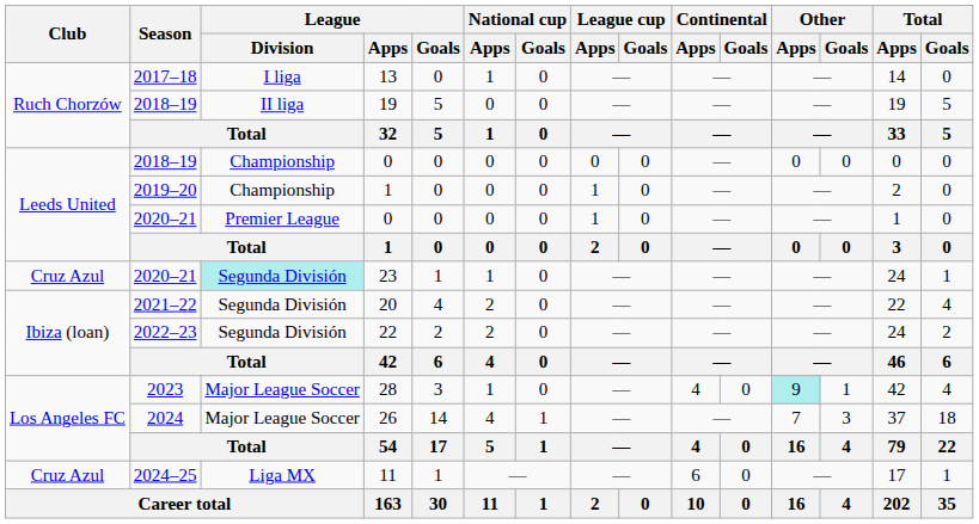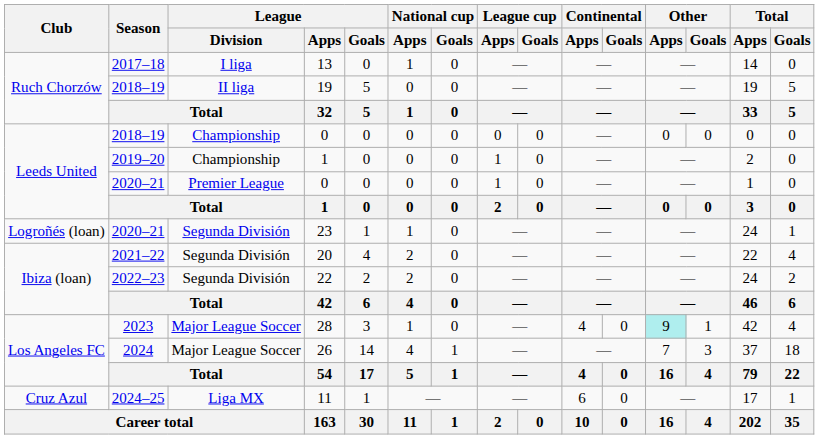 <table class="wikitable" style="text-align: center">
 <tr>
 <th rowspan="2">Club</th>
 <th rowspan="2">Season</th>
 <th colspan="3">League</th>
 <th colspan="2">National cup</th>
 <th colspan="2">League cup</th>
 <th colspan="2">Continental</th>
 <th colspan="2">Other</th>
 <th colspan="2">Total</th>
 </tr>
 <tr>
 <th>Division</th>
 <th>Apps</th>
 <th>Goals</th>
 <th>Apps</th>
 <th>Goals</th>
 <th>Apps</th>
 <th>Goals</th>
 <th>Apps</th>
 <th>Goals</th>
 <th>Apps</th>
 <th>Goals</th>
 <th>Apps</th>
 <th>Goals</th>
 </tr>
 <tr>
 <td rowspan="3"><a href='#'>Ruch Chorzów</a></td>
 <td><a href='#'>2017–18</a></td>
 <td><a href='#'>I liga</a></td>
 <td>13</td>
 <td>0</td>
 <td>1</td>
 <td>0</td>
 <td colspan="2">—</td>
 <td colspan="2">—</td>
 <td colspan="2">—</td>
 <td>14</td>
 <td>0</td>
 </tr>
 <tr>
 <td><a href='#'>2018–19</a></td>
 <td><a href='#'>II liga</a></td>
 <td>19</td>
 <td>5</td>
 <td>0</td>
 <td>0</td>
 <td colspan="2">—</td>
 <td colspan="2">—</td>
 <td colspan="2">—</td>
 <td>19</td>
 <td>5</td>
 </tr>
 <tr>
 <th colspan="2">Total</th>
 <th>32</th>
 <th>5</th>
 <th>1</th>
 <th>0</th>
 <th colspan="2">—</th>
 <th colspan="2">—</th>
 <th colspan="2">—</th>
 <th>33</th>
 <th>5</th>
 </tr>
 <tr>
 <td rowspan="4"><a href='#'>Leeds United</a></td>
 <td><a href='#'>2018–19</a></td>
 <td><a href='#'>Championship</a></td>
 <td>0</td>
 <td>0</td>
 <td>0</td>
 <td>0</td>
 <td>0</td>
 <td>0</td>
 <td colspan="2">—</td>
 <td>0</td>
 <td>0</td>
 <td>0</td>
 <td>0</td>
 </tr>
 <tr>
 <td><a href='#'>2019–20</a></td>
 <td>Championship</td>
 <td>1</td>
 <td>0</td>
 <td>0</td>
 <td>0</td>
 <td>1</td>
 <td>0</td>
 <td colspan="2">—</td>
 <td colspan="2">—</td>
 <td>2</td>
 <td>0</td>
 </tr>
 <tr>
 <td><a href='#'>2020–21</a></td>
 <td><a href='#'>Premier League</a></td>
 <td>0</td>
 <td>0</td>
 <td>0</td>
 <td>0</td>
 <td>1</td>
 <td>0</td>
 <td colspan="2">—</td>
 <td colspan="2">—</td>
 <td>1</td>
 <td>0</td>
 </tr>
 <tr>
 <th colspan="2">Total</th>
 <th>1</th>
 <th>0</th>
 <th>0</th>
 <th>0</th>
 <th>2</th>
 <th>0</th>
 <th colspan="2">—</th>
 <th>0</th>
 <th>0</th>
 <th>3</th>
 <th>0</th>
 </tr>
 <tr>
-<td rowspan="1"><a href='#'>Cruz Azul</a></td>
+<td><a href='#'>Logroñés</a> (loan)</td>
 <td><a href='#'>2020–21</a></td>
-<td style="background: paleturquoise;"><a href='#'>Segunda División</a></td>
+<td><a href='#'>Segunda División</a></td>
 <td>23</td>
 <td>1</td>
 <td>1</td>
 <td>0</td>
 <td colspan="2">—</td>
 <td colspan="2">—</td>
 <td colspan="2">—</td>
 <td>24</td>
 <td>1</td>
 </tr>
 <tr>
 <td rowspan="3"><a href='#'>Ibiza</a> (loan)</td>
 <td><a href='#'>2021–22</a></td>
 <td>Segunda División</td>
 <td>20</td>
 <td>4</td>
 <td>2</td>
 <td>0</td>
 <td colspan="2">—</td>
 <td colspan="2">—</td>
 <td colspan="2">—</td>
 <td>22</td>
 <td>4</td>
 </tr>
 <tr>
 <td><a href='#'>2022–23</a></td>
 <td>Segunda División</td>
 <td>22</td>
 <td>2</td>
 <td>2</td>
 <td>0</td>
 <td colspan="2">—</td>
 <td colspan="2">—</td>
 <td colspan="2">—</td>
 <td>24</td>
 <td>2</td>
 </tr>
 <tr>
 <th colspan="2">Total</th>
 <th>42</th>
 <th>6</th>
 <th>4</th>
 <th>0</th>
 <th colspan="2">—</th>
 <th colspan="2">—</th>
 <th colspan="2">—</th>
 <th>46</th>
 <th>6</th>
 </tr>
 <tr>
 <td rowspan="3"><a href='#'>Los Angeles FC</a></td>
 <td><a href='#'>2023</a></td>
 <td><a href='#'>Major League Soccer</a></td>
 <td>28</td>
 <td>3</td>
 <td>1</td>
 <td>0</td>
 <td colspan="2">—</td>
 <td>4</td>
 <td>0</td>
 <td style="background: paleturquoise;">9</td>
 <td>1</td>
 <td>42</td>
 <td>4</td>
 </tr>
 <tr>
 <td><a href='#'>2024</a></td>
 <td>Major League Soccer</td>
 <td>26</td>
 <td>14</td>
 <td>4</td>
 <td>1</td>
 <td colspan="2">—</td>
 <td colspan="2">—</td>
 <td>7</td>
 <td>3</td>
 <td>37</td>
 <td>18</td>
 </tr>
 <tr>
 <th colspan="2">Total</th>
 <th>54</th>
 <th>17</th>
 <th>5</th>
 <th>1</th>
 <th colspan="2">—</th>
 <th>4</th>
 <th>0</th>
 <th>16</th>
 <th>4</th>
 <th>79</th>
 <th>22</th>
 </tr>
 <tr>
 <td rowspan="1"><a href='#'>Cruz Azul</a></td>
 <td><a href='#'>2024–25</a></td>
 <td><a href='#'>Liga MX</a></td>
 <td>11</td>
 <td>1</td>
 <td colspan="2">—</td>
 <td colspan="2">—</td>
 <td>6</td>
 <td>0</td>
 <td colspan="2">—</td>
 <td>17</td>
 <td>1</td>
 </tr>
 <tr>
 <th colspan="3">Career total</th>
 <th>163</th>
 <th>30</th>
 <th>11</th>
 <th>1</th>
 <th>2</th>
 <th>0</th>
 <th>10</th>
 <th>0</th>
 <th>16</th>
 <th>4</th>
 <th>202</th>
 <th>35</th>
 </tr>
 </table>
